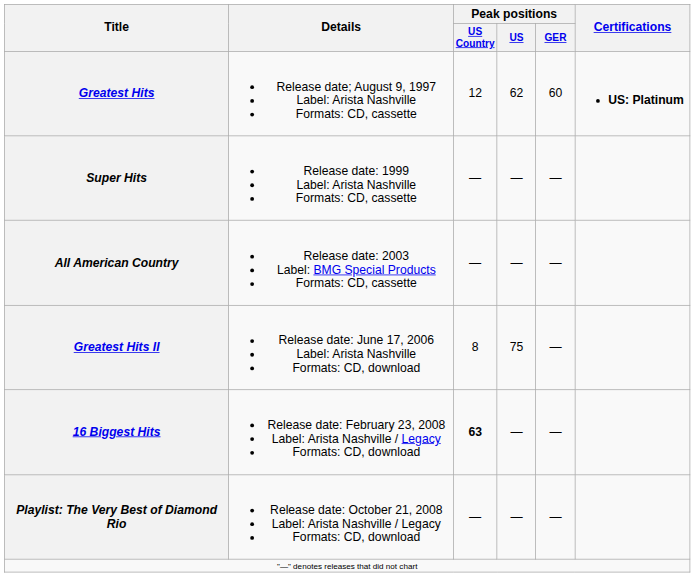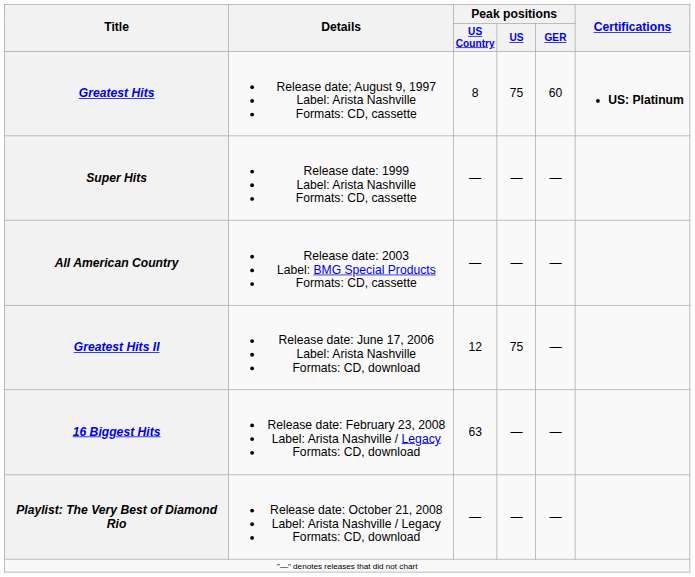 <table class="wikitable plainrowheaders" style="text-align:center;">
 <tr>
 <th rowspan="2" style="width:18em;">Title</th>
 <th rowspan="2" style="width:18em;">Details</th>
 <th colspan="3">Peak positions</th>
 <th rowspan="2" style="width:9em;"><a href='#'>Certifications</a></th>
 </tr>
 <tr style="font-size:smaller;">
 <th width="45"><a href='#'>US Country</a><br></th>
 <th width="45"><a href='#'>US</a><br></th>
 <th width="45"><a href='#'>GER</a><br></th>
 </tr>
 <tr>
 <th scope="row"><em><a href='#'>Greatest Hits</a></em></th>
 <td><br><ul><li>Release date; August 9, 1997</li><li>Label: Arista Nashville</li><li>Formats: CD, cassette</li></ul></td>
-<td>12</td>
-<td>62</td>
+<td>8</td>
+<td>75</td>
 <td>60</td>
 <td align="left"><strong><br><ul><li>US: Platinum</li></ul></strong></td>
 </tr>
 <tr>
 <th scope="row"><em>Super Hits</em></th>
 <td><br><ul><li>Release date: 1999</li><li>Label: Arista Nashville</li><li>Formats: CD, cassette</li></ul></td>
 <td>—</td>
 <td>—</td>
 <td>—</td>
 <td></td>
 </tr>
 <tr>
 <th scope="row"><em>All American Country</em></th>
 <td><br><ul><li>Release date: 2003</li><li>Label: <a href='#'>BMG Special Products</a></li><li>Formats: CD, cassette</li></ul></td>
 <td>—</td>
 <td>—</td>
 <td>—</td>
 <td></td>
 </tr>
 <tr>
 <th scope="row"><em><a href='#'>Greatest Hits II</a></em></th>
 <td><br><ul><li>Release date: June 17, 2006</li><li>Label: Arista Nashville</li><li>Formats: CD, download</li></ul></td>
-<td>8</td>
+<td>12</td>
 <td>75</td>
 <td>—</td>
 <td></td>
 </tr>
 <tr>
 <th scope="row"><em><a href='#'>16 Biggest Hits</a></em></th>
 <td><br><ul><li>Release date: February 23, 2008</li><li>Label: Arista Nashville / <a href='#'>Legacy</a></li><li>Formats: CD, download</li></ul></td>
-<td><strong>63</strong></td>
+<td>63</td>
 <td>—</td>
 <td>—</td>
 <td></td>
 </tr>
 <tr>
 <th scope="row"><em>Playlist: The Very Best of Diamond Rio</em></th>
 <td><br><ul><li>Release date: October 21, 2008</li><li>Label: Arista Nashville / Legacy</li><li>Formats: CD, download</li></ul></td>
 <td>—</td>
 <td>—</td>
 <td>—</td>
 <td></td>
 </tr>
 <tr>
 <td colspan="6" style="font-size:8pt">"—" denotes releases that did not chart</td>
 </tr>
 </table>
